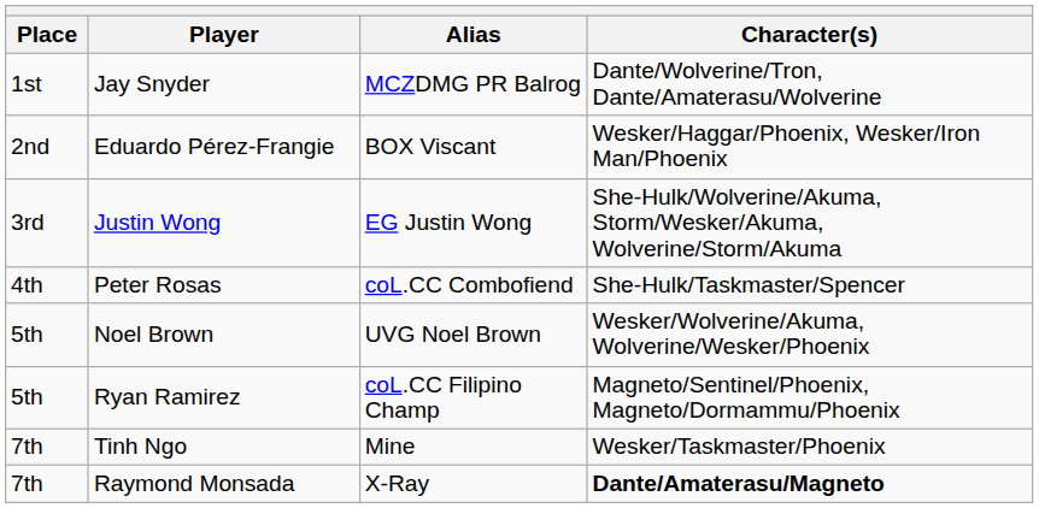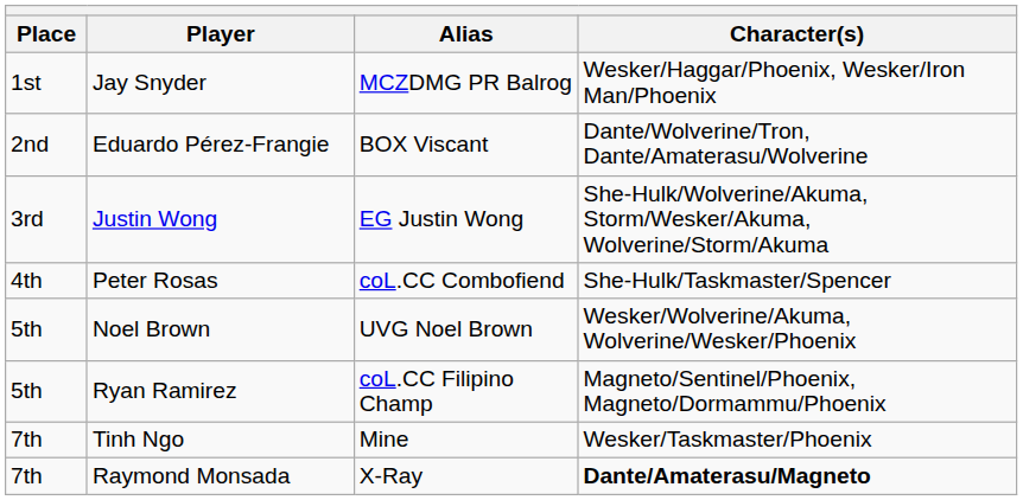 <table class="wikitable">
 <tr>
 <th colspan=4></th>
 </tr>
 <tr>
 <th style="width:50px;">Place</th>
 <th style="width:180px;">Player</th>
 <th style="width:150px;">Alias</th>
 <th style="width:300px;">Character(s)</th>
 </tr>
 <tr>
 <td>1st</td>
 <td> Jay Snyder</td>
 <td><a href='#'>MCZ</a>DMG PR Balrog</td>
-<td>Dante/Wolverine/Tron, Dante/Amaterasu/Wolverine</td>
+<td>Wesker/Haggar/Phoenix, Wesker/Iron Man/Phoenix</td>
 </tr>
 <tr>
 <td>2nd</td>
 <td> Eduardo Pérez-Frangie</td>
 <td>BOX Viscant</td>
-<td>Wesker/Haggar/Phoenix, Wesker/Iron Man/Phoenix</td>
+<td>Dante/Wolverine/Tron, Dante/Amaterasu/Wolverine</td>
 </tr>
 <tr>
 <td>3rd</td>
 <td> <a href='#'>Justin Wong</a></td>
 <td><a href='#'>EG</a> Justin Wong</td>
 <td>She-Hulk/Wolverine/Akuma, Storm/Wesker/Akuma, Wolverine/Storm/Akuma</td>
 </tr>
 <tr>
 <td>4th</td>
 <td> Peter Rosas</td>
 <td><a href='#'>coL</a>.CC Combofiend</td>
 <td>She-Hulk/Taskmaster/Spencer</td>
 </tr>
 <tr>
 <td>5th</td>
 <td> Noel Brown</td>
 <td>UVG Noel Brown</td>
 <td>Wesker/Wolverine/Akuma, Wolverine/Wesker/Phoenix</td>
 </tr>
 <tr>
 <td>5th</td>
 <td> Ryan Ramirez</td>
 <td><a href='#'>coL</a>.CC Filipino Champ</td>
 <td>Magneto/Sentinel/Phoenix, Magneto/Dormammu/Phoenix</td>
 </tr>
 <tr>
 <td>7th</td>
 <td> Tinh Ngo</td>
 <td>Mine</td>
 <td>Wesker/Taskmaster/Phoenix</td>
 </tr>
 <tr>
 <td>7th</td>
 <td> Raymond Monsada</td>
 <td>X-Ray</td>
 <td><strong>Dante/Amaterasu/Magneto</strong></td>
 </tr>
 </table>
